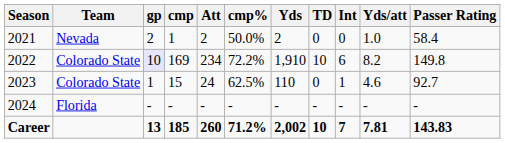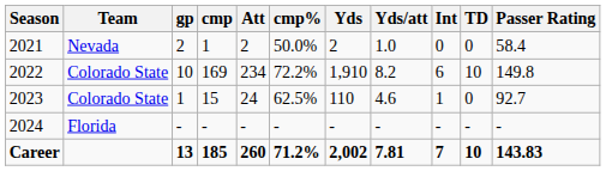 <table class="wikitable">
 <tr>
 <th>Season</th>
 <th>Team</th>
 <th>gp</th>
 <th>cmp</th>
 <th>Att</th>
 <th>cmp%</th>
 <th>Yds</th>
+<th>Yds/att</th>
+<th>Int</th>
 <th>TD</th>
-<th>Int</th>
-<th>Yds/att</th>
 <th>Passer Rating</th>
 </tr>
 <tr>
 <td>2021</td>
 <td><a href='#'>Nevada</a></td>
 <td>2</td>
 <td>1</td>
 <td>2</td>
 <td>50.0%</td>
 <td>2</td>
+<td>1.0</td>
 <td>0</td>
 <td>0</td>
-<td>1.0</td>
 <td>58.4</td>
 </tr>
 <tr>
 <td>2022</td>
 <td><a href='#'>Colorado State</a></td>
-<td style="background: lavender;">10</td>
+<td>10</td>
 <td>169</td>
 <td>234</td>
 <td>72.2%</td>
 <td>1,910</td>
+<td>8.2</td>
+<td>6</td>
 <td>10</td>
-<td>6</td>
-<td>8.2</td>
 <td>149.8</td>
 </tr>
 <tr>
 <td>2023</td>
 <td><a href='#'>Colorado State</a></td>
 <td>1</td>
 <td>15</td>
 <td>24</td>
 <td>62.5%</td>
 <td>110</td>
+<td>4.6</td>
+<td>1</td>
 <td>0</td>
-<td>1</td>
-<td>4.6</td>
 <td>92.7</td>
 </tr>
 <tr>
 <td>2024</td>
 <td><a href='#'>Florida</a></td>
 <td>-</td>
 <td>-</td>
 <td>-</td>
 <td>-</td>
 <td>-</td>
 <td>-</td>
 <td>-</td>
 <td>-</td>
 <td>-</td>
 </tr>
 <tr>
 <td><strong>Career</strong></td>
 <td></td>
 <td><strong>13</strong></td>
 <td><strong>185</strong></td>
 <td><strong>260</strong></td>
 <td><strong>71.2%</strong></td>
 <td><strong>2,002</strong></td>
+<td><strong>7.81</strong></td>
+<td><strong>7</strong></td>
 <td><strong>10</strong></td>
-<td><strong>7</strong></td>
-<td><strong>7.81</strong></td>
 <td><strong>143.83</strong></td>
 </tr>
 </table>
